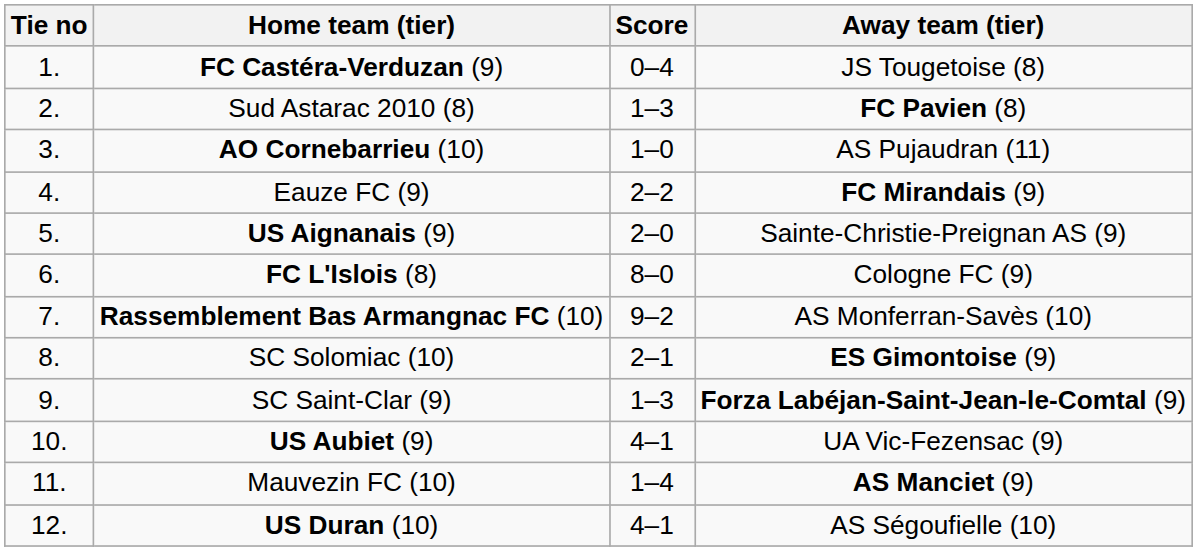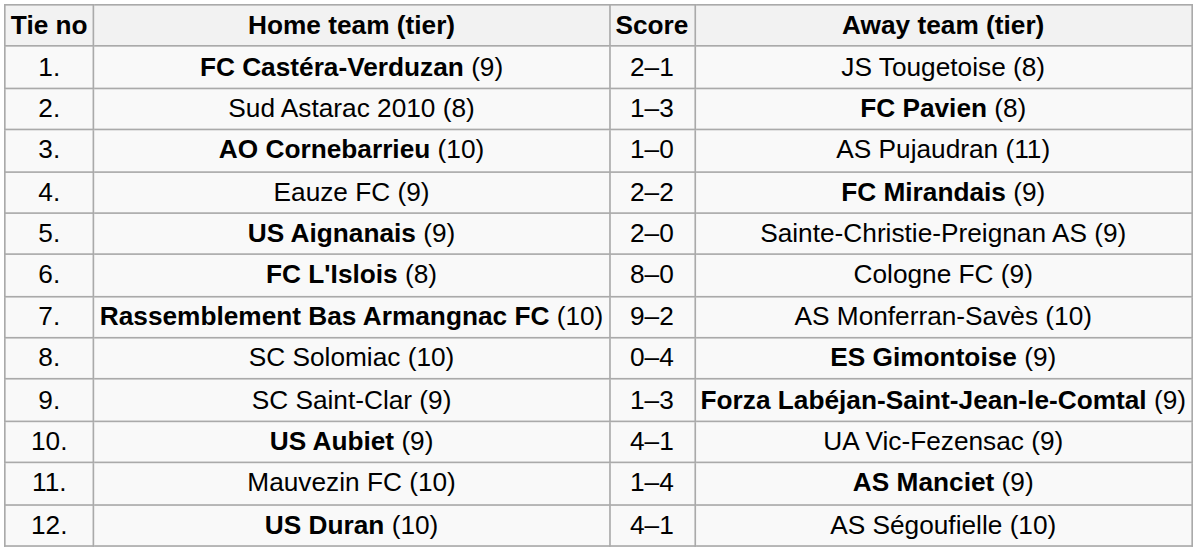 <table class="wikitable" style="text-align: center">
 <tr>
 <th>Tie no</th>
 <th>Home team (tier)</th>
 <th>Score</th>
 <th>Away team (tier)</th>
 </tr>
 <tr>
 <td>1.</td>
 <td><strong>FC Castéra-Verduzan</strong> (9)</td>
-<td>0–4</td>
+<td>2–1</td>
 <td>JS Tougetoise (8)</td>
 </tr>
 <tr>
 <td>2.</td>
 <td>Sud Astarac 2010 (8)</td>
 <td>1–3</td>
 <td><strong>FC Pavien</strong> (8)</td>
 </tr>
 <tr>
 <td>3.</td>
 <td><strong>AO Cornebarrieu</strong> (10)</td>
 <td>1–0</td>
 <td>AS Pujaudran (11)</td>
 </tr>
 <tr>
 <td>4.</td>
 <td>Eauze FC (9)</td>
 <td>2–2 </td>
 <td><strong>FC Mirandais</strong> (9)</td>
 </tr>
 <tr>
 <td>5.</td>
 <td><strong>US Aignanais</strong> (9)</td>
 <td>2–0</td>
 <td>Sainte-Christie-Preignan AS (9)</td>
 </tr>
 <tr>
 <td>6.</td>
 <td><strong>FC L'Islois</strong> (8)</td>
 <td>8–0</td>
 <td>Cologne FC (9)</td>
 </tr>
 <tr>
 <td>7.</td>
 <td><strong>Rassemblement Bas Armangnac FC</strong> (10)</td>
 <td>9–2</td>
 <td>AS Monferran-Savès (10)</td>
 </tr>
 <tr>
 <td>8.</td>
 <td>SC Solomiac (10)</td>
-<td>2–1</td>
+<td>0–4</td>
 <td><strong>ES Gimontoise</strong> (9)</td>
 </tr>
 <tr>
 <td>9.</td>
 <td>SC Saint-Clar (9)</td>
 <td>1–3</td>
 <td><strong>Forza Labéjan-Saint-Jean-le-Comtal</strong> (9)</td>
 </tr>
 <tr>
 <td>10.</td>
 <td><strong>US Aubiet</strong> (9)</td>
 <td>4–1</td>
 <td>UA Vic-Fezensac (9)</td>
 </tr>
 <tr>
 <td>11.</td>
 <td>Mauvezin FC (10)</td>
 <td>1–4</td>
 <td><strong>AS Manciet</strong> (9)</td>
 </tr>
 <tr>
 <td>12.</td>
 <td><strong>US Duran</strong> (10)</td>
 <td>4–1</td>
 <td>AS Ségoufielle (10)</td>
 </tr>
 </table>
